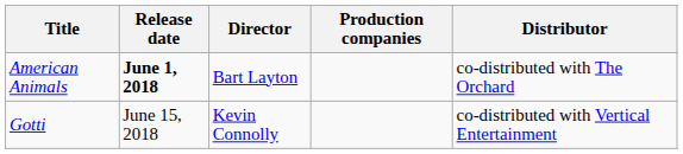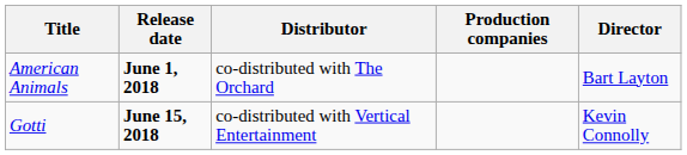 <table class="wikitable sortable">
 <tr>
 <th>Title</th>
 <th>Release date</th>
+<th>Distributor</th>
+<th>Production companies</th>
 <th>Director</th>
-<th>Production companies</th>
-<th>Distributor</th>
 </tr>
 <tr>
 <td><em><a href='#'>American Animals</a></em></td>
 <td><strong>June 1, 2018</strong></td>
+<td>co-distributed with <a href='#'>The Orchard</a></td>
+<td></td>
 <td><a href='#'>Bart Layton</a></td>
-<td></td>
-<td>co-distributed with <a href='#'>The Orchard</a></td>
 </tr>
 <tr>
 <td><em><a href='#'>Gotti</a></em></td>
-<td>June 15, 2018</td>
+<td><strong>June 15, 2018</strong></td>
+<td>co-distributed with <a href='#'>Vertical Entertainment</a></td>
+<td></td>
 <td><a href='#'>Kevin Connolly</a></td>
-<td></td>
-<td>co-distributed with <a href='#'>Vertical Entertainment</a></td>
 </tr>
 </table>
